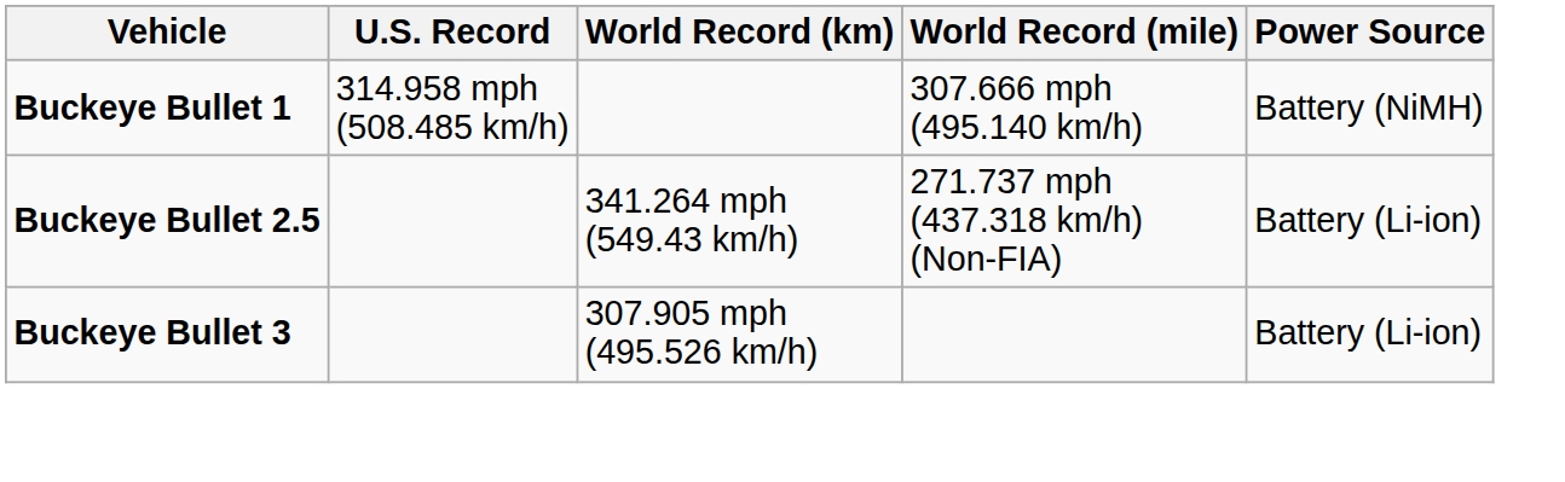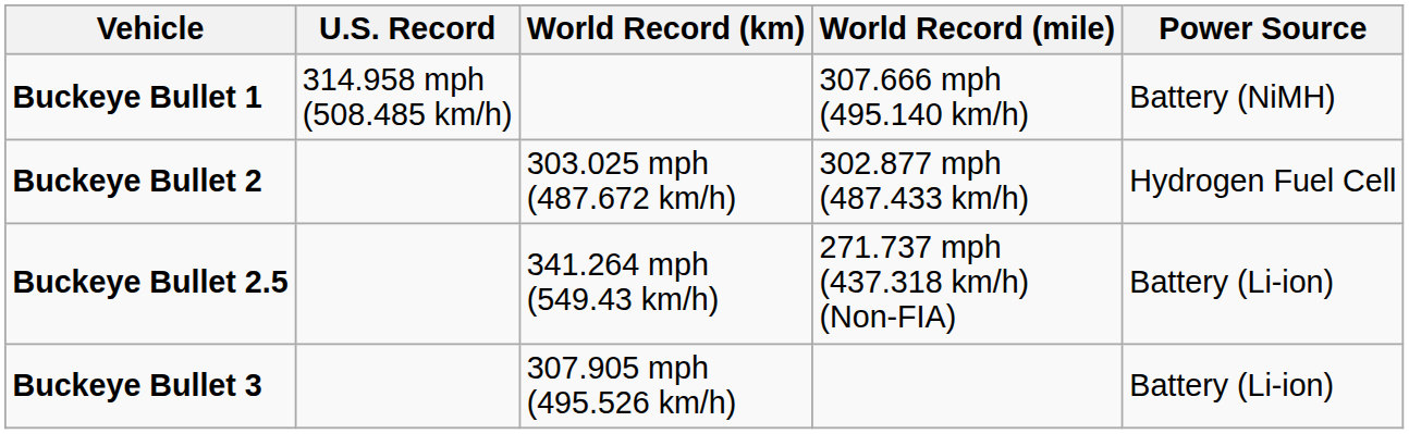 <table class="wikitable">
 <tr>
 <th>Vehicle</th>
 <th>U.S. Record</th>
 <th>World Record (km)</th>
 <th>World Record (mile)</th>
 <th>Power Source</th>
 </tr>
 <tr>
 <td><strong>Buckeye Bullet 1</strong></td>
 <td>314.958 mph<br>(508.485 km/h)</td>
 <td></td>
 <td>307.666 mph<br>(495.140 km/h)</td>
 <td>Battery (NiMH)</td>
 </tr>
 <tr>
+<td><strong>Buckeye Bullet 2</strong></td>
+<td></td>
+<td>303.025 mph<br>(487.672 km/h)</td>
+<td>302.877 mph<br>(487.433 km/h)</td>
+<td>Hydrogen Fuel Cell</td>
+</tr>
+<tr>
 <td><strong>Buckeye Bullet 2.5</strong></td>
 <td></td>
 <td>341.264 mph<br>(549.43 km/h)</td>
 <td>271.737 mph<br>(437.318 km/h)<br>(Non-FIA)</td>
 <td>Battery (Li-ion)</td>
 </tr>
 <tr>
 <td><strong>Buckeye Bullet 3</strong></td>
 <td></td>
 <td>307.905 mph<br>(495.526 km/h)</td>
 <td></td>
 <td>Battery (Li-ion)</td>
 </tr>
 </table>
